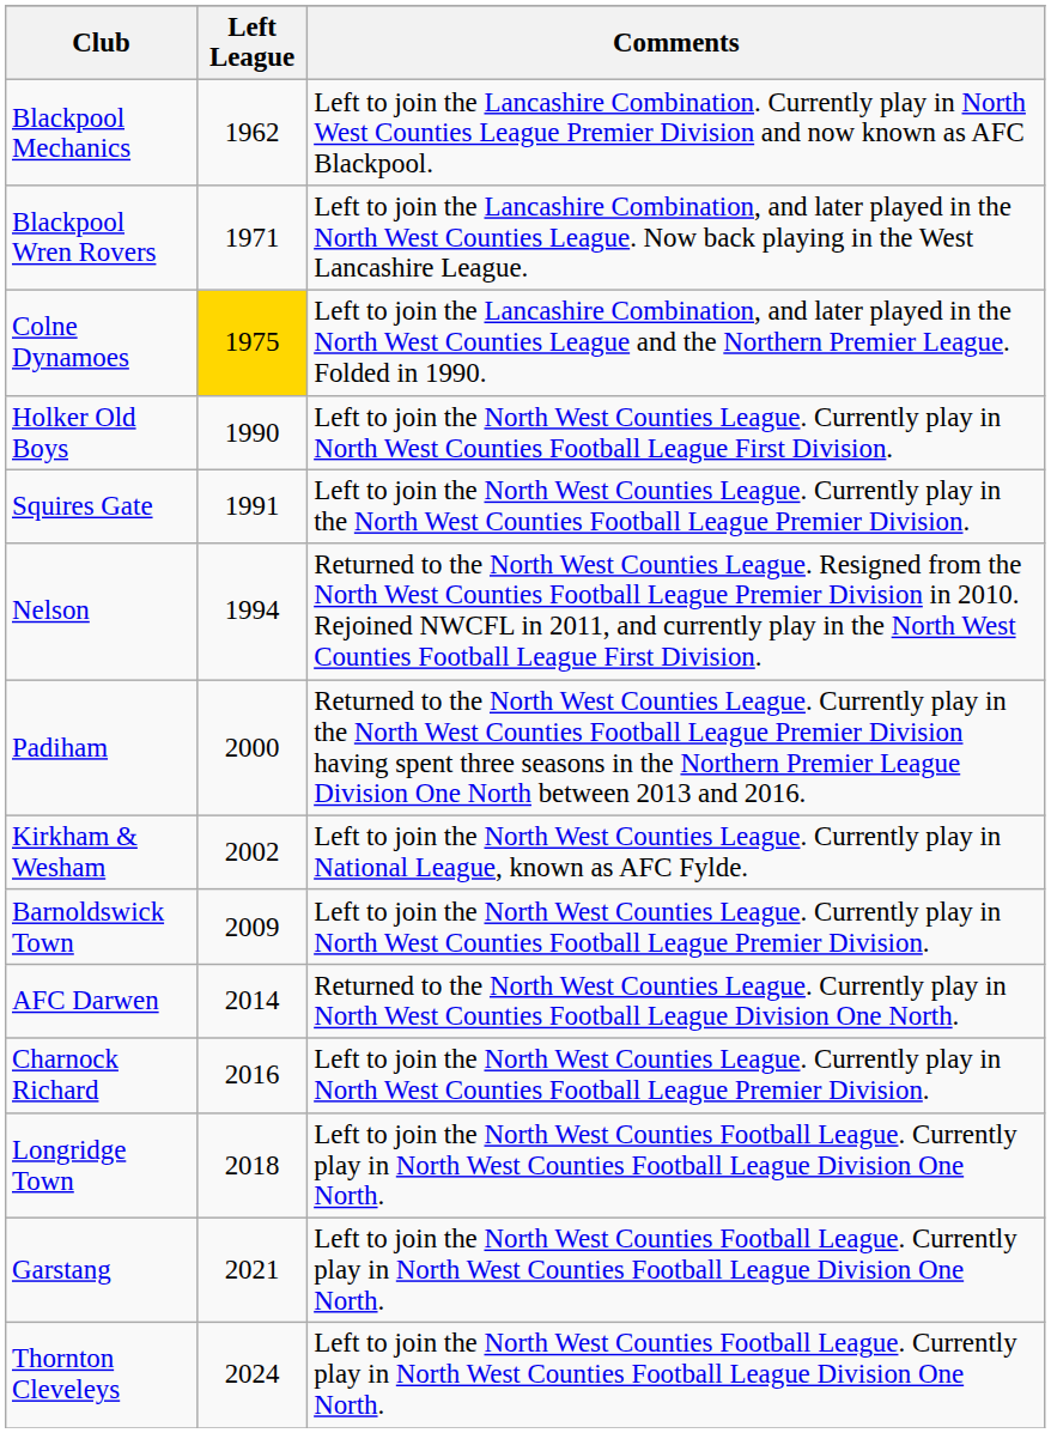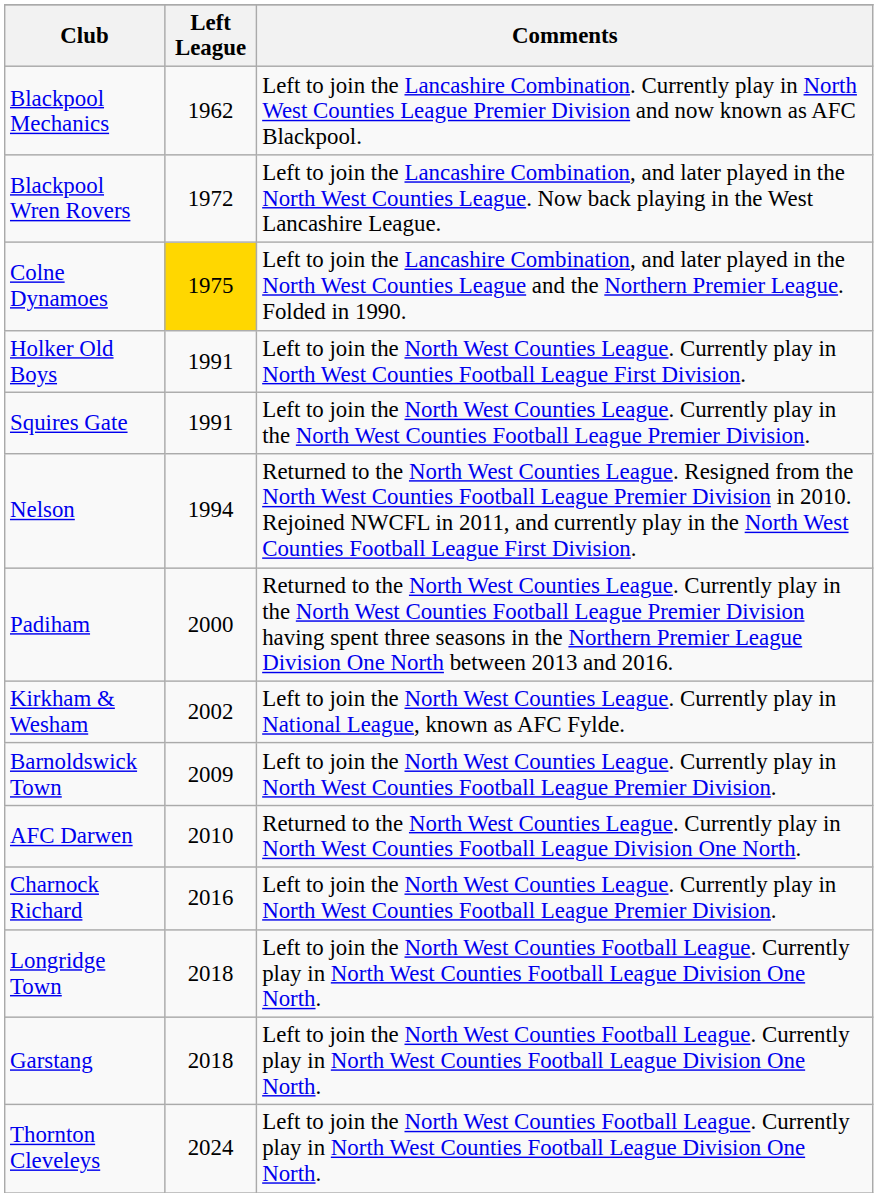 <table class="wikitable" style="text-align: left">
 <tr>
 </tr>
 <tr>
 <th>Club</th>
 <th>Left League</th>
 <th>Comments</th>
 </tr>
 <tr>
 <td><a href='#'>Blackpool Mechanics</a></td>
 <td style="text-align:center;">1962</td>
 <td>Left to join the <a href='#'>Lancashire Combination</a>. Currently play in <a href='#'>North West Counties League Premier Division</a> and now known as AFC Blackpool.</td>
 </tr>
 <tr>
 <td><a href='#'>Blackpool Wren Rovers</a></td>
-<td style="text-align:center;">1971</td>
+<td style="text-align:center;">1972</td>
 <td>Left to join the <a href='#'>Lancashire Combination</a>, and later played in the <a href='#'>North West Counties League</a>. Now back playing in the West Lancashire League.</td>
 </tr>
 <tr>
 <td><a href='#'>Colne Dynamoes</a></td>
 <td style="background: gold; text-align:center;">1975</td>
 <td>Left to join the <a href='#'>Lancashire Combination</a>, and later played in the <a href='#'>North West Counties League</a> and the <a href='#'>Northern Premier League</a>. Folded in 1990.</td>
 </tr>
 <tr>
 <td><a href='#'>Holker Old Boys</a></td>
-<td style="text-align:center;">1990</td>
+<td style="text-align:center;">1991</td>
 <td>Left to join the <a href='#'>North West Counties League</a>. Currently play in <a href='#'>North West Counties Football League First Division</a>.</td>
 </tr>
 <tr>
 <td><a href='#'>Squires Gate</a></td>
 <td style="text-align:center;">1991</td>
 <td>Left to join the <a href='#'>North West Counties League</a>. Currently play in the <a href='#'>North West Counties Football League Premier Division</a>.</td>
 </tr>
 <tr>
 <td><a href='#'>Nelson</a></td>
 <td style="text-align:center;">1994</td>
 <td>Returned to the <a href='#'>North West Counties League</a>. Resigned from the <a href='#'>North West Counties Football League Premier Division</a> in 2010. Rejoined NWCFL in 2011, and currently play in the <a href='#'>North West Counties Football League First Division</a>.</td>
 </tr>
 <tr>
 <td><a href='#'>Padiham</a></td>
 <td style="text-align:center;">2000</td>
 <td>Returned to the <a href='#'>North West Counties League</a>. Currently play in the <a href='#'>North West Counties Football League Premier Division</a> having spent three seasons in the <a href='#'>Northern Premier League Division One North</a> between 2013 and 2016.</td>
 </tr>
 <tr>
 <td><a href='#'>Kirkham & Wesham</a></td>
 <td style="text-align:center;">2002</td>
 <td>Left to join the <a href='#'>North West Counties League</a>. Currently play in <a href='#'>National League</a>, known as AFC Fylde.</td>
 </tr>
 <tr>
 <td><a href='#'>Barnoldswick Town</a></td>
 <td style="text-align:center;">2009</td>
 <td>Left to join the <a href='#'>North West Counties League</a>. Currently play in <a href='#'>North West Counties Football League Premier Division</a>.</td>
 </tr>
 <tr>
 <td><a href='#'>AFC Darwen</a></td>
-<td style="text-align:center;">2014</td>
+<td style="text-align:center;">2010</td>
 <td>Returned to the <a href='#'>North West Counties League</a>. Currently play in <a href='#'>North West Counties Football League Division One North</a>.</td>
 </tr>
 <tr>
 <td><a href='#'>Charnock Richard</a></td>
 <td style="text-align:center;">2016</td>
 <td>Left to join the <a href='#'>North West Counties League</a>. Currently play in <a href='#'>North West Counties Football League Premier Division</a>.</td>
 </tr>
 <tr>
 <td><a href='#'>Longridge Town</a></td>
 <td style="text-align:center;">2018</td>
 <td>Left to join the <a href='#'>North West Counties Football League</a>. Currently play in <a href='#'>North West Counties Football League Division One North</a>.</td>
 </tr>
 <tr>
 <td><a href='#'>Garstang</a></td>
-<td style="text-align:center;">2021</td>
+<td style="text-align:center;">2018</td>
 <td>Left to join the <a href='#'>North West Counties Football League</a>. Currently play in <a href='#'>North West Counties Football League Division One North</a>.</td>
 </tr>
 <tr>
 <td><a href='#'>Thornton Cleveleys</a></td>
 <td style="text-align:center;">2024</td>
 <td>Left to join the <a href='#'>North West Counties Football League</a>. Currently play in <a href='#'>North West Counties Football League Division One North</a>.</td>
 </tr>
 </table>
